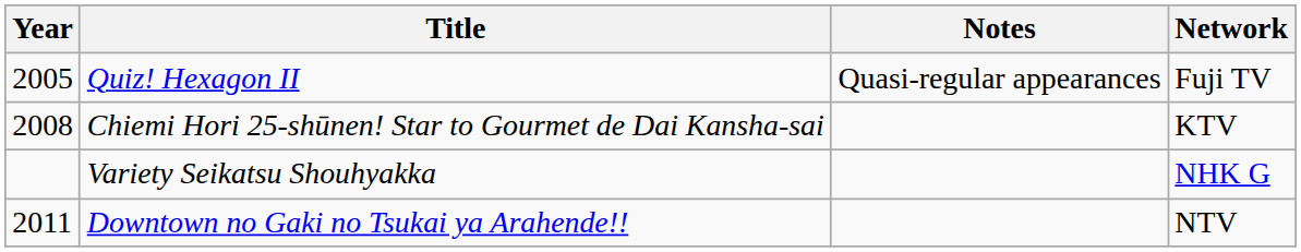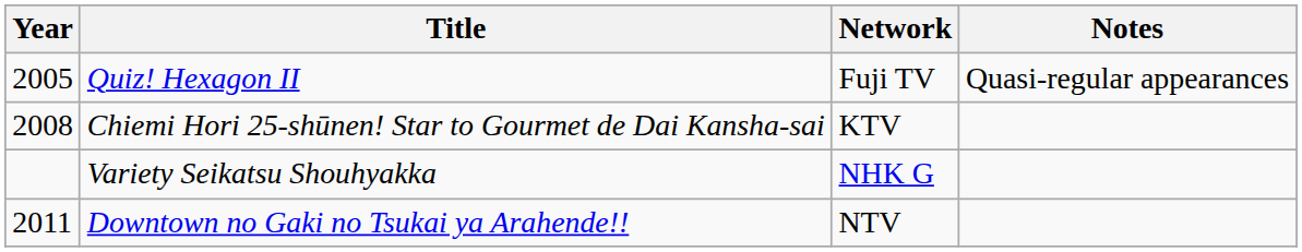 <table class="wikitable">
 <tr>
 <th>Year</th>
 <th>Title</th>
+<th>Network</th>
 <th>Notes</th>
-<th>Network</th>
 </tr>
 <tr>
 <td>2005</td>
 <td><em><a href='#'>Quiz! Hexagon II</a></em></td>
+<td>Fuji TV</td>
 <td>Quasi-regular appearances</td>
-<td>Fuji TV</td>
 </tr>
 <tr>
 <td>2008</td>
 <td><em>Chiemi Hori 25-shūnen! Star to Gourmet de Dai Kansha-sai</em></td>
+<td>KTV</td>
 <td></td>
-<td>KTV</td>
 </tr>
 <tr>
 <td></td>
 <td><em>Variety Seikatsu Shouhyakka</em></td>
+<td><a href='#'>NHK G</a></td>
 <td></td>
-<td><a href='#'>NHK G</a></td>
 </tr>
 <tr>
 <td>2011</td>
 <td><em><a href='#'>Downtown no Gaki no Tsukai ya Arahende!!</a></em></td>
+<td>NTV</td>
 <td></td>
-<td>NTV</td>
 </tr>
 </table>
